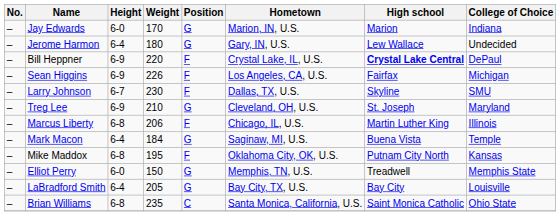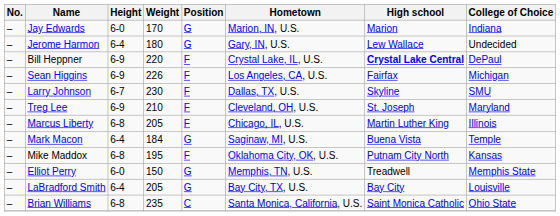 <table class="wikitable sortable" style="font-size: 95%;">
 <tr>
 <th>No.</th>
 <th>Name</th>
 <th>Height</th>
 <th>Weight</th>
 <th>Position</th>
 <th>Hometown</th>
 <th>High school</th>
 <th>College of Choice</th>
 </tr>
 <tr>
 <td>–</td>
 <td><a href='#'>Jay Edwards</a></td>
 <td>6-0</td>
 <td>170</td>
 <td><a href='#'>G</a></td>
 <td><a href='#'>Marion, IN</a>, U.S.</td>
 <td><a href='#'>Marion</a></td>
 <td><a href='#'>Indiana</a></td>
 </tr>
 <tr>
 <td>–</td>
 <td><a href='#'>Jerome Harmon</a></td>
 <td>6-4</td>
 <td>180</td>
 <td><a href='#'>G</a></td>
 <td><a href='#'>Gary, IN</a>, U.S.</td>
 <td><a href='#'>Lew Wallace</a></td>
 <td>Undecided</td>
 </tr>
 <tr>
 <td>–</td>
 <td>Bill Heppner</td>
 <td>6-9</td>
 <td>220</td>
 <td><a href='#'>F</a></td>
 <td><a href='#'>Crystal Lake, IL</a>, U.S.</td>
 <td><strong><a href='#'>Crystal Lake Central</a></strong></td>
 <td><a href='#'>DePaul</a></td>
 </tr>
 <tr>
 <td>–</td>
 <td><a href='#'>Sean Higgins</a></td>
 <td>6-9</td>
 <td>226</td>
 <td><a href='#'>F</a></td>
 <td><a href='#'>Los Angeles, CA</a>, U.S.</td>
 <td><a href='#'>Fairfax</a></td>
 <td><a href='#'>Michigan</a></td>
 </tr>
 <tr>
 <td>–</td>
 <td><a href='#'>Larry Johnson</a></td>
 <td>6-7</td>
 <td>230</td>
 <td><a href='#'>F</a></td>
 <td><a href='#'>Dallas, TX</a>, U.S.</td>
 <td><a href='#'>Skyline</a></td>
 <td><a href='#'>SMU</a></td>
 </tr>
 <tr>
 <td>–</td>
 <td><a href='#'>Treg Lee</a></td>
 <td>6-9</td>
 <td>210</td>
-<td><a href='#'>G</a></td>
+<td><a href='#'>F</a></td>
 <td><a href='#'>Cleveland, OH</a>, U.S.</td>
 <td><a href='#'>St. Joseph</a></td>
 <td><a href='#'>Maryland</a></td>
 </tr>
 <tr>
 <td>–</td>
 <td><a href='#'>Marcus Liberty</a></td>
 <td>6-8</td>
-<td>206</td>
+<td>205</td>
 <td><a href='#'>F</a></td>
 <td><a href='#'>Chicago, IL</a>, U.S.</td>
 <td><a href='#'>Martin Luther King</a></td>
 <td><a href='#'>Illinois</a></td>
 </tr>
 <tr>
 <td>–</td>
 <td><a href='#'>Mark Macon</a></td>
 <td>6-4</td>
 <td>184</td>
 <td><a href='#'>G</a></td>
 <td><a href='#'>Saginaw, MI</a>, U.S.</td>
 <td><a href='#'>Buena Vista</a></td>
 <td><a href='#'>Temple</a></td>
 </tr>
 <tr>
 <td>–</td>
 <td>Mike Maddox</td>
 <td>6-8</td>
 <td>195</td>
 <td><a href='#'>F</a></td>
 <td><a href='#'>Oklahoma City, OK</a>, U.S.</td>
 <td><a href='#'>Putnam City North</a></td>
 <td><a href='#'>Kansas</a></td>
 </tr>
 <tr>
 <td>–</td>
 <td><a href='#'>Elliot Perry</a></td>
 <td>6-0</td>
 <td>150</td>
 <td><a href='#'>G</a></td>
 <td><a href='#'>Memphis, TN</a>, U.S.</td>
 <td>Treadwell</td>
 <td><a href='#'>Memphis State</a></td>
 </tr>
 <tr>
 <td>–</td>
 <td><a href='#'>LaBradford Smith</a></td>
 <td>6-4</td>
 <td>205</td>
 <td><a href='#'>G</a></td>
 <td><a href='#'>Bay City, TX</a>, U.S.</td>
 <td><a href='#'>Bay City</a></td>
 <td><a href='#'>Louisville</a></td>
 </tr>
 <tr>
 <td>–</td>
 <td><a href='#'>Brian Williams</a></td>
 <td>6-8</td>
 <td>235</td>
 <td><a href='#'>C</a></td>
 <td><a href='#'>Santa Monica, California</a>, U.S.</td>
 <td><a href='#'>Saint Monica Catholic</a></td>
 <td><a href='#'>Ohio State</a></td>
 </tr>
 <tr>
 </tr>
 </table>
